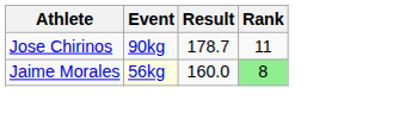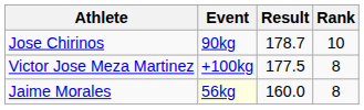 <table class=wikitable style="font-size:90%">
 <tr>
 <th>Athlete</th>
 <th>Event</th>
 <th>Result</th>
 <th>Rank</th>
 </tr>
 <tr>
 <td><a href='#'>Jose Chirinos</a></td>
 <td><a href='#'>90kg</a></td>
 <td style="text-align:center;">178.7</td>
-<td style="text-align:center;">11</td>
+<td style="text-align:center;">10</td>
+</tr>
+<tr>
+<td><a href='#'>Victor Jose Meza Martinez</a></td>
+<td><a href='#'>+100kg</a></td>
+<td style="text-align:center;">177.5</td>
+<td style="text-align:center;">8</td>
 </tr>
 <tr>
 <td><a href='#'>Jaime Morales</a></td>
 <td style="background: lightyellow;"><a href='#'>56kg</a></td>
 <td style="text-align:center;">160.0</td>
-<td style="background: lightgreen; text-align:center;">8</td>
+<td style="text-align:center;">8</td>
 </tr>
 </table>
